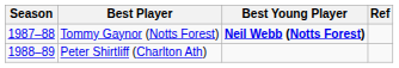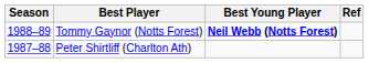 <table class="wikitable">
 <tr>
 <th>Season</th>
 <th>Best Player</th>
 <th>Best Young Player</th>
 <th>Ref</th>
 </tr>
 <tr>
-<td><a href='#'>1987–88</a></td>
+<td><a href='#'>1988–89</a></td>
 <td><a href='#'>Tommy Gaynor</a> (<a href='#'>Notts Forest</a>)</td>
 <td><strong><a href='#'>Neil Webb</a> (<a href='#'>Notts Forest</a>)</strong></td>
 <td></td>
 </tr>
 <tr>
-<td><a href='#'>1988–89</a></td>
+<td><a href='#'>1987–88</a></td>
 <td><a href='#'>Peter Shirtliff</a> (<a href='#'>Charlton Ath</a>)</td>
 <td></td>
 <td></td>
 </tr>
 </table>
